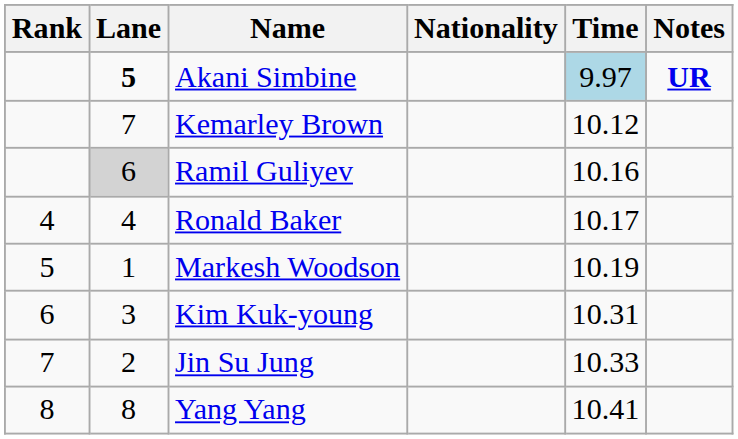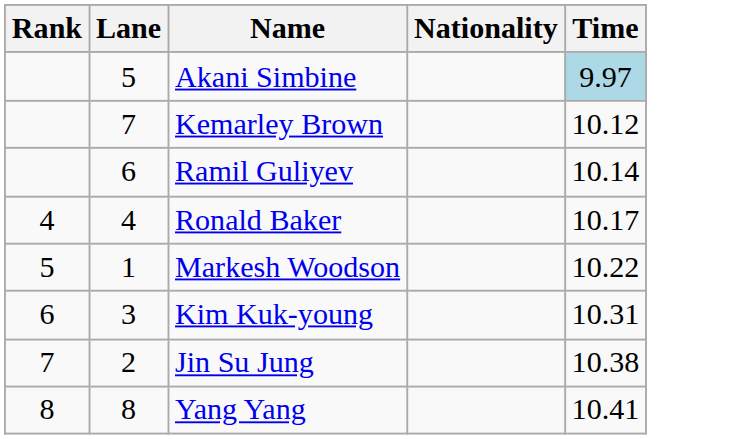 <table class="wikitable sortable" style="text-align:center">
 <tr>
 <th>Rank</th>
 <th>Lane</th>
 <th>Name</th>
 <th>Nationality</th>
 <th>Time</th>
-<th>Notes</th>
 </tr>
 <tr>
 <td></td>
-<td><strong>5</strong></td>
+<td>5</td>
 <td align=left><a href='#'>Akani Simbine</a></td>
 <td align=left></td>
 <td style="background: lightblue;">9.97</td>
-<td><strong><a href='#'>UR</a></strong></td>
 </tr>
 <tr>
 <td></td>
 <td>7</td>
 <td align=left><a href='#'>Kemarley Brown</a></td>
 <td align=left></td>
 <td>10.12</td>
-<td></td>
 </tr>
 <tr>
 <td></td>
-<td style="background: lightgrey;">6</td>
+<td>6</td>
 <td align=left><a href='#'>Ramil Guliyev</a></td>
 <td align=left></td>
-<td>10.16</td>
-<td></td>
+<td>10.14</td>
 </tr>
 <tr>
 <td>4</td>
 <td>4</td>
 <td align=left><a href='#'>Ronald Baker</a></td>
 <td align=left></td>
 <td>10.17</td>
-<td></td>
 </tr>
 <tr>
 <td>5</td>
 <td>1</td>
 <td align=left><a href='#'>Markesh Woodson</a></td>
 <td align=left></td>
-<td>10.19</td>
-<td></td>
+<td>10.22</td>
 </tr>
 <tr>
 <td>6</td>
 <td>3</td>
 <td align=left><a href='#'>Kim Kuk-young</a></td>
 <td align=left></td>
 <td>10.31</td>
-<td></td>
 </tr>
 <tr>
 <td>7</td>
 <td>2</td>
 <td align=left><a href='#'>Jin Su Jung</a></td>
 <td align=left></td>
-<td>10.33</td>
-<td></td>
+<td>10.38</td>
 </tr>
 <tr>
 <td>8</td>
 <td>8</td>
 <td align=left><a href='#'>Yang Yang</a></td>
 <td align=left></td>
 <td>10.41</td>
-<td></td>
 </tr>
 </table>
